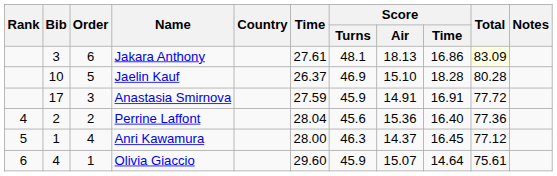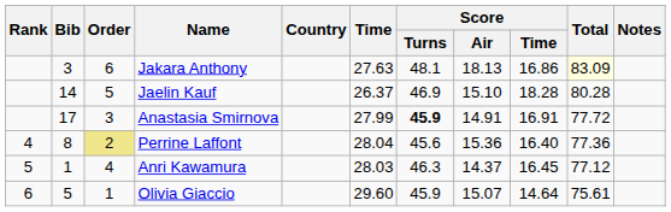 <table class="wikitable sortable" style="text-align:center">
 <tr>
 <th rowspan=2>Rank</th>
 <th rowspan=2>Bib</th>
 <th rowspan=2>Order</th>
 <th rowspan=2>Name</th>
 <th rowspan=2>Country</th>
 <th rowspan=2>Time</th>
 <th colspan=3>Score</th>
 <th rowspan=2>Total</th>
 <th rowspan=2>Notes</th>
 </tr>
 <tr>
 <th width=50>Turns</th>
 <th width=50>Air</th>
 <th width=50>Time</th>
 </tr>
 <tr>
 <td></td>
 <td>3</td>
 <td>6</td>
 <td align=left><a href='#'>Jakara Anthony</a></td>
 <td align=left></td>
-<td>27.61</td>
+<td>27.63</td>
 <td>48.1</td>
 <td>18.13</td>
 <td>16.86</td>
 <td style="background: lightyellow;">83.09</td>
 <td></td>
 </tr>
 <tr>
 <td></td>
-<td>10</td>
+<td>14</td>
 <td>5</td>
 <td align=left><a href='#'>Jaelin Kauf</a></td>
 <td align=left></td>
 <td>26.37</td>
 <td>46.9</td>
 <td>15.10</td>
 <td>18.28</td>
 <td>80.28</td>
 <td></td>
 </tr>
 <tr>
 <td></td>
 <td>17</td>
 <td>3</td>
 <td align=left><a href='#'>Anastasia Smirnova</a></td>
 <td align=left></td>
-<td>27.59</td>
-<td>45.9</td>
+<td>27.99</td>
+<td><strong>45.9</strong></td>
 <td>14.91</td>
 <td>16.91</td>
 <td>77.72</td>
 <td></td>
 </tr>
 <tr>
 <td>4</td>
-<td>2</td>
-<td>2</td>
+<td>8</td>
+<td style="background: khaki;">2</td>
 <td align=left><a href='#'>Perrine Laffont</a></td>
 <td align=left></td>
 <td>28.04</td>
 <td>45.6</td>
 <td>15.36</td>
 <td>16.40</td>
 <td>77.36</td>
 <td></td>
 </tr>
 <tr>
 <td>5</td>
 <td>1</td>
 <td>4</td>
 <td align=left><a href='#'>Anri Kawamura</a></td>
 <td align=left></td>
-<td>28.00</td>
+<td>28.03</td>
 <td>46.3</td>
 <td>14.37</td>
 <td>16.45</td>
 <td>77.12</td>
 <td></td>
 </tr>
 <tr>
 <td>6</td>
-<td>4</td>
+<td>5</td>
 <td>1</td>
 <td align=left><a href='#'>Olivia Giaccio</a></td>
 <td align=left></td>
 <td>29.60</td>
 <td>45.9</td>
 <td>15.07</td>
 <td>14.64</td>
 <td>75.61</td>
 <td></td>
 </tr>
 </table>
